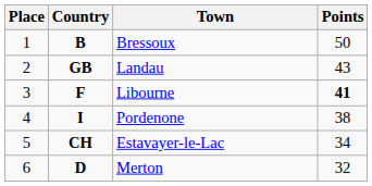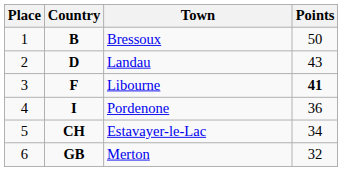 <table class="wikitable toptextcells" style="text-align:center;">
 <tr>
 <th width="25">Place</th>
 <th width="25">Country</th>
 <th width="200">Town</th>
 <th width="25">Points</th>
 </tr>
 <tr>
 <td>1</td>
 <td><strong>B</strong></td>
 <td style="text-align:left;"><a href='#'>Bressoux</a></td>
 <td>50</td>
 </tr>
 <tr>
 <td>2</td>
-<td><strong>GB</strong></td>
+<td><strong>D</strong></td>
 <td style="text-align:left;"><a href='#'>Landau</a></td>
 <td>43</td>
 </tr>
 <tr>
 <td>3</td>
 <td><strong>F</strong></td>
 <td style="text-align:left;"><a href='#'>Libourne</a></td>
 <td><strong>41</strong></td>
 </tr>
 <tr>
 <td>4</td>
 <td><strong>I</strong></td>
 <td style="text-align:left;"><a href='#'>Pordenone</a></td>
-<td>38</td>
+<td>36</td>
 </tr>
 <tr>
 <td>5</td>
 <td><strong>CH</strong></td>
 <td style="text-align:left;"><a href='#'>Estavayer-le-Lac</a></td>
 <td>34</td>
 </tr>
 <tr>
 <td>6</td>
-<td><strong>D</strong></td>
+<td><strong>GB</strong></td>
 <td style="text-align:left;"><a href='#'>Merton</a></td>
 <td>32</td>
 </tr>
 </table>
